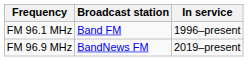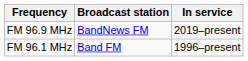 <table class = wikitable>
 <tr>
 <th>Frequency</th>
 <th>Broadcast station</th>
 <th>In service</th>
 </tr>
 <tr>
+<td>FM 96.9 MHz</td>
+<td><a href='#'>BandNews FM</a></td>
+<td>2019–present</td>
+</tr>
+<tr>
 <td>FM 96.1 MHz</td>
 <td><a href='#'>Band FM</a></td>
 <td>1996–present</td>
 </tr>
-<tr>
-<td>FM 96.9 MHz</td>
-<td><a href='#'>BandNews FM</a></td>
-<td>2019–present</td>
-</tr>
 </table>
